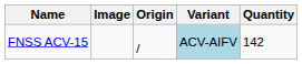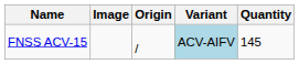 <table class="wikitable">
 <tr>
 <th>Name</th>
 <th>Image</th>
 <th>Origin</th>
 <th>Variant</th>
 <th>Quantity</th>
 </tr>
 <tr>
 <td><a href='#'>FNSS ACV-15</a></td>
 <td></td>
 <td><br>/ </td>
 <td style="background: lightblue;">ACV-AIFV</td>
-<td>142</td>
+<td>145</td>
 </tr>
 </table>
